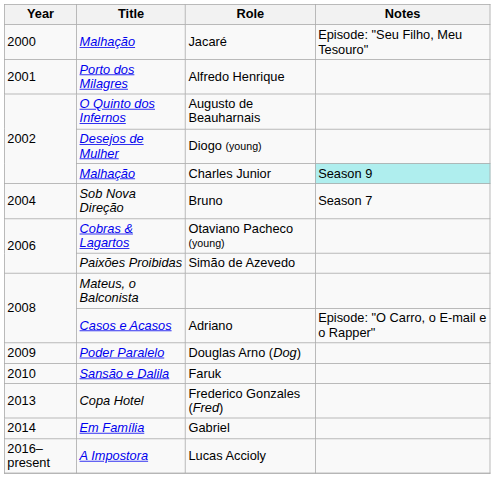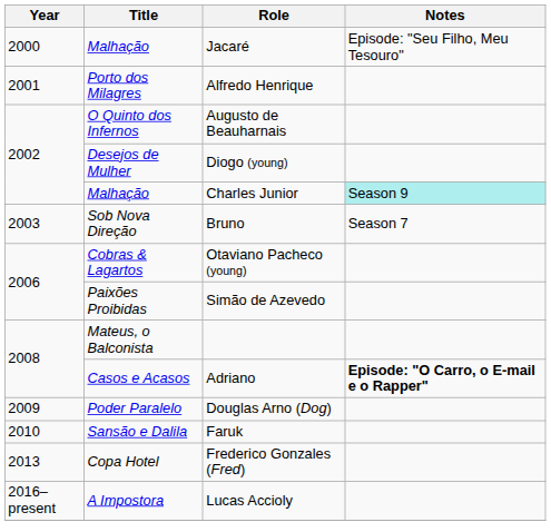 <table class="wikitable sortable">
 <tr>
 <th>Year</th>
 <th>Title</th>
 <th>Role</th>
 <th>Notes</th>
 </tr>
 <tr>
 <td>2000</td>
 <td><em><a href='#'>Malhação</a></em></td>
 <td>Jacaré</td>
 <td>Episode: "Seu Filho, Meu Tesouro"</td>
 </tr>
 <tr>
 <td>2001</td>
 <td><em><a href='#'>Porto dos Milagres</a></em></td>
 <td>Alfredo Henrique</td>
 <td></td>
 </tr>
 <tr>
 <td rowspan=3>2002</td>
 <td><em><a href='#'>O Quinto dos Infernos</a></em></td>
 <td>Augusto de Beauharnais</td>
 <td></td>
 </tr>
 <tr>
 <td><em><a href='#'>Desejos de Mulher</a></em></td>
 <td>Diogo <small>(young)</small></td>
 <td></td>
 </tr>
 <tr>
 <td><em><a href='#'>Malhação</a></em></td>
 <td>Charles Junior</td>
 <td style="background: paleturquoise;">Season 9</td>
 </tr>
 <tr>
-<td>2004</td>
+<td>2003</td>
 <td><em>Sob Nova Direção</em></td>
 <td>Bruno</td>
 <td>Season 7</td>
 </tr>
 <tr>
 <td rowspan=2>2006</td>
 <td><em><a href='#'>Cobras & Lagartos</a></em></td>
 <td>Otaviano Pacheco <small>(young)</small></td>
 <td></td>
 </tr>
 <tr>
 <td><em>Paixões Proibidas</em></td>
 <td>Simão de Azevedo</td>
 <td></td>
 </tr>
 <tr>
 <td rowspan=2>2008</td>
 <td><em>Mateus, o Balconista</em></td>
 <td></td>
 <td></td>
 </tr>
 <tr>
 <td><em><a href='#'>Casos e Acasos</a></em></td>
 <td>Adriano</td>
-<td>Episode: "O Carro, o E-mail e o Rapper"</td>
+<td><strong>Episode: "O Carro, o E-mail e o Rapper"</strong></td>
 </tr>
 <tr>
 <td>2009</td>
 <td><em><a href='#'>Poder Paralelo</a></em></td>
 <td>Douglas Arno (<em>Dog</em>)</td>
 <td></td>
 </tr>
 <tr>
 <td>2010</td>
 <td><em><a href='#'>Sansão e Dalila</a></em></td>
 <td>Faruk</td>
 <td></td>
 </tr>
 <tr>
 <td>2013</td>
 <td><em>Copa Hotel</em></td>
 <td>Frederico Gonzales (<em>Fred</em>)</td>
 <td></td>
 </tr>
 <tr>
-<td>2014</td>
-<td><em><a href='#'>Em Família</a></em></td>
-<td>Gabriel</td>
-<td></td>
-</tr>
-<tr>
 <td>2016–present</td>
 <td><em><a href='#'>A Impostora</a></em></td>
 <td>Lucas Accioly</td>
 <td></td>
 </tr>
 <tr>
 </tr>
 </table>
